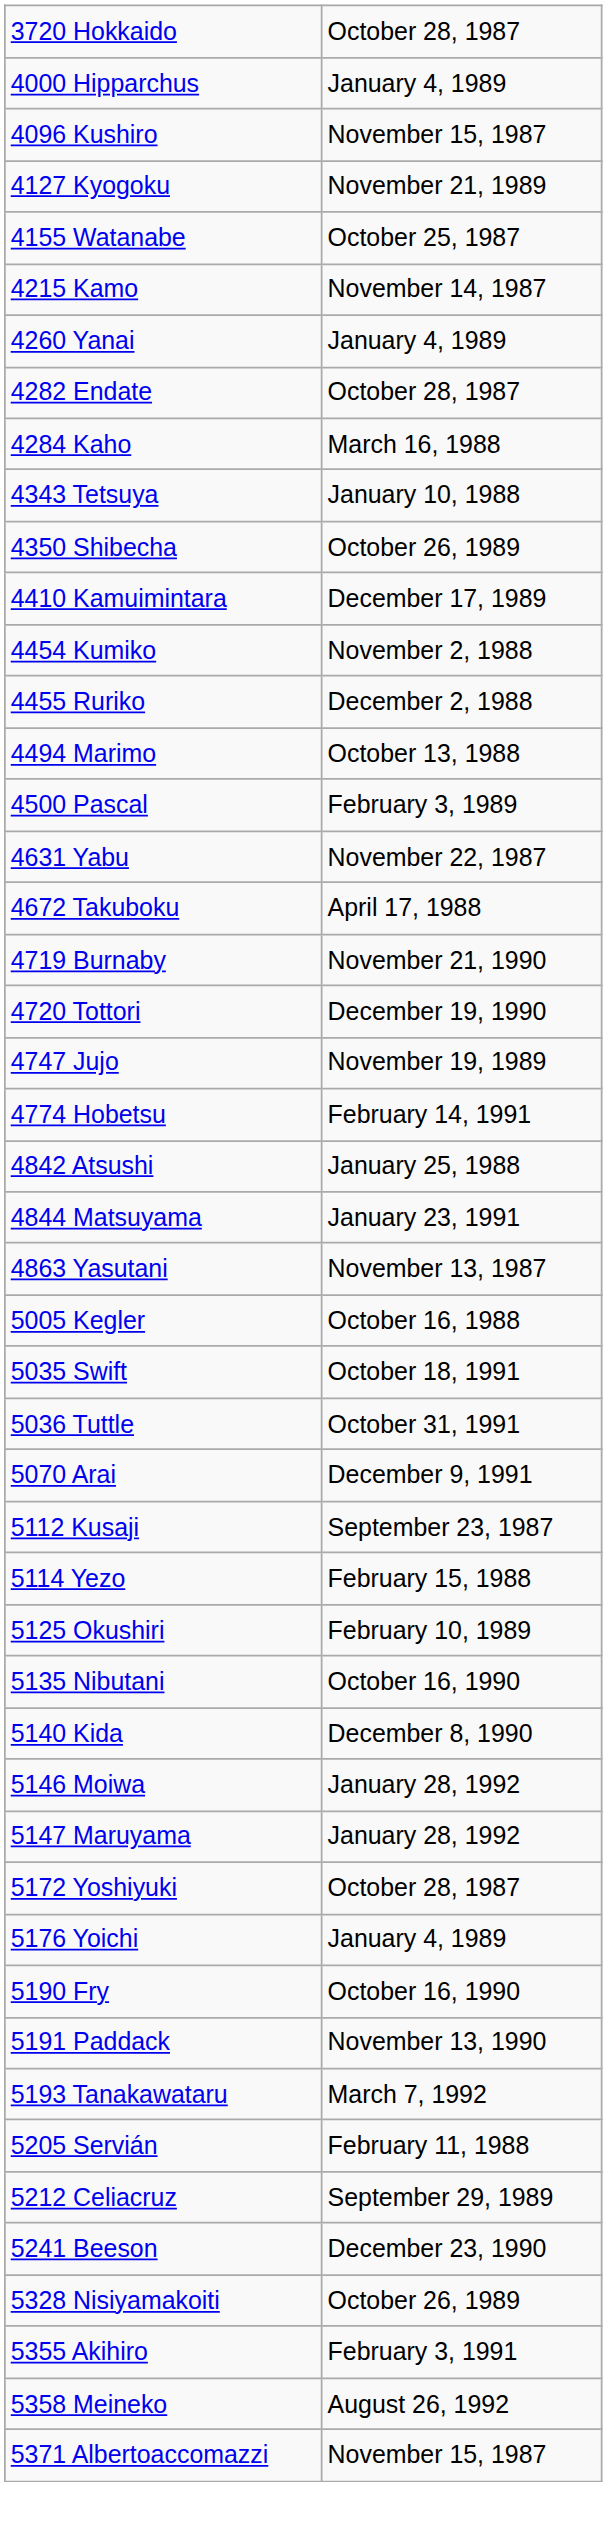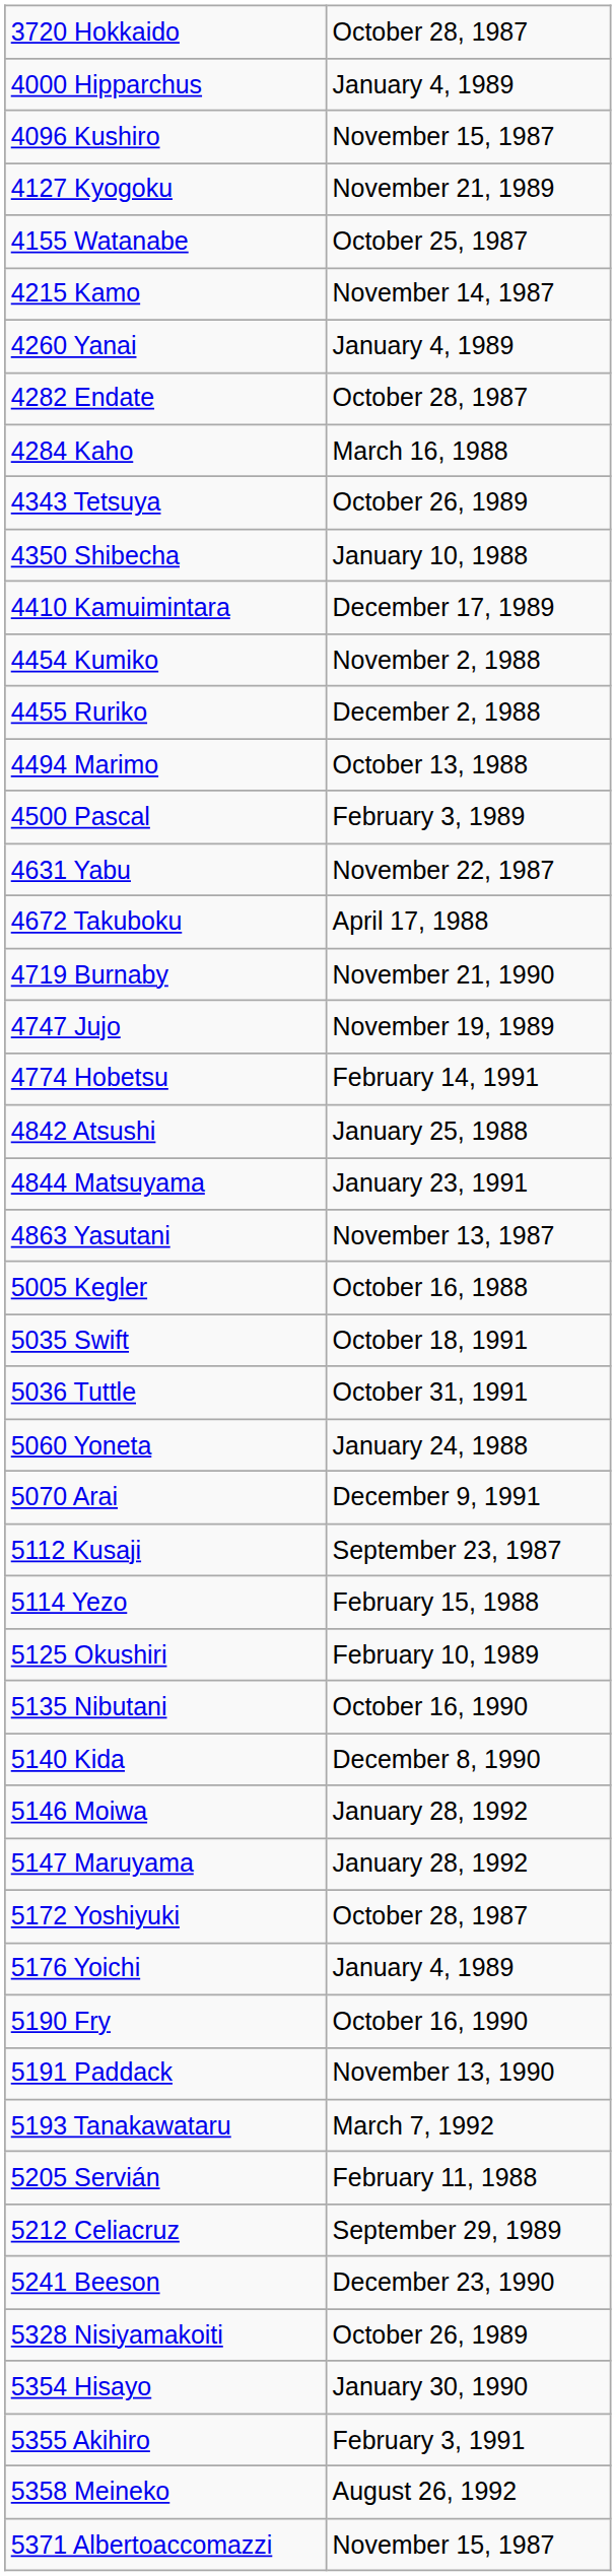 <table class="wikitable" style="font-size: 89%; float: left; width: 24em; margin-right: 1em; line-height: 1.6em !important; height: 1250px;">
 <tr>
 <td><a href='#'>3720 Hokkaido</a></td>
 <td>October 28, 1987</td>
 </tr>
 <tr>
 <td><a href='#'>4000 Hipparchus</a></td>
 <td>January 4, 1989</td>
 </tr>
 <tr>
 <td><a href='#'>4096 Kushiro</a></td>
 <td>November 15, 1987</td>
 </tr>
 <tr>
 <td><a href='#'>4127 Kyogoku</a></td>
 <td>November 21, 1989</td>
 </tr>
 <tr>
 <td><a href='#'>4155 Watanabe</a></td>
 <td>October 25, 1987</td>
 </tr>
 <tr>
 <td><a href='#'>4215 Kamo</a></td>
 <td>November 14, 1987</td>
 </tr>
 <tr>
 <td><a href='#'>4260 Yanai</a></td>
 <td>January 4, 1989</td>
 </tr>
 <tr>
 <td><a href='#'>4282 Endate</a></td>
 <td>October 28, 1987</td>
 </tr>
 <tr>
 <td><a href='#'>4284 Kaho</a></td>
 <td>March 16, 1988</td>
 </tr>
 <tr>
 <td><a href='#'>4343 Tetsuya</a></td>
-<td>January 10, 1988</td>
+<td>October 26, 1989</td>
 </tr>
 <tr>
 <td><a href='#'>4350 Shibecha</a></td>
-<td>October 26, 1989</td>
+<td>January 10, 1988</td>
 </tr>
 <tr>
 <td><a href='#'>4410 Kamuimintara</a></td>
 <td>December 17, 1989</td>
 </tr>
 <tr>
 <td><a href='#'>4454 Kumiko</a></td>
 <td>November 2, 1988</td>
 </tr>
 <tr>
 <td><a href='#'>4455 Ruriko</a></td>
 <td>December 2, 1988</td>
 </tr>
 <tr>
 <td><a href='#'>4494 Marimo</a></td>
 <td>October 13, 1988</td>
 </tr>
 <tr>
 <td><a href='#'>4500 Pascal</a></td>
 <td>February 3, 1989</td>
 </tr>
 <tr>
 <td><a href='#'>4631 Yabu</a></td>
 <td>November 22, 1987</td>
 </tr>
 <tr>
 <td><a href='#'>4672 Takuboku</a></td>
 <td>April 17, 1988</td>
 </tr>
 <tr>
 <td><a href='#'>4719 Burnaby</a></td>
 <td>November 21, 1990</td>
 </tr>
 <tr>
-<td><a href='#'>4720 Tottori</a></td>
-<td>December 19, 1990</td>
-</tr>
-<tr>
 <td><a href='#'>4747 Jujo</a></td>
 <td>November 19, 1989</td>
 </tr>
 <tr>
 <td><a href='#'>4774 Hobetsu</a></td>
 <td>February 14, 1991</td>
 </tr>
 <tr>
 <td><a href='#'>4842 Atsushi</a></td>
 <td>January 25, 1988</td>
 </tr>
 <tr>
 <td><a href='#'>4844 Matsuyama</a></td>
 <td>January 23, 1991</td>
 </tr>
 <tr>
 <td><a href='#'>4863 Yasutani</a></td>
 <td>November 13, 1987</td>
 </tr>
 <tr>
 <td><a href='#'>5005 Kegler</a></td>
 <td>October 16, 1988</td>
 </tr>
 <tr>
 <td><a href='#'>5035 Swift</a></td>
 <td>October 18, 1991</td>
 </tr>
 <tr>
 <td><a href='#'>5036 Tuttle</a></td>
 <td>October 31, 1991</td>
+</tr>
+<tr>
+<td><a href='#'>5060 Yoneta</a></td>
+<td>January 24, 1988</td>
 </tr>
 <tr>
 <td><a href='#'>5070 Arai</a></td>
 <td>December 9, 1991</td>
 </tr>
 <tr>
 <td><a href='#'>5112 Kusaji</a></td>
 <td>September 23, 1987</td>
 </tr>
 <tr>
 <td><a href='#'>5114 Yezo</a></td>
 <td>February 15, 1988</td>
 </tr>
 <tr>
 <td><a href='#'>5125 Okushiri</a></td>
 <td>February 10, 1989</td>
 </tr>
 <tr>
 <td><a href='#'>5135 Nibutani</a></td>
 <td>October 16, 1990</td>
 </tr>
 <tr>
 <td><a href='#'>5140 Kida</a></td>
 <td>December 8, 1990</td>
 </tr>
 <tr>
 <td><a href='#'>5146 Moiwa</a></td>
 <td>January 28, 1992</td>
 </tr>
 <tr>
 <td><a href='#'>5147 Maruyama</a></td>
 <td>January 28, 1992</td>
 </tr>
 <tr>
 <td><a href='#'>5172 Yoshiyuki</a></td>
 <td>October 28, 1987</td>
 </tr>
 <tr>
 <td><a href='#'>5176 Yoichi</a></td>
 <td>January 4, 1989</td>
 </tr>
 <tr>
 <td><a href='#'>5190 Fry</a></td>
 <td>October 16, 1990</td>
 </tr>
 <tr>
 <td><a href='#'>5191 Paddack</a></td>
 <td>November 13, 1990</td>
 </tr>
 <tr>
 <td><a href='#'>5193 Tanakawataru</a></td>
 <td>March 7, 1992</td>
 </tr>
 <tr>
 <td><a href='#'>5205 Servián</a></td>
 <td>February 11, 1988</td>
 </tr>
 <tr>
 <td><a href='#'>5212 Celiacruz</a></td>
 <td>September 29, 1989</td>
 </tr>
 <tr>
 <td><a href='#'>5241 Beeson</a></td>
 <td>December 23, 1990</td>
 </tr>
 <tr>
 <td><a href='#'>5328 Nisiyamakoiti</a></td>
 <td>October 26, 1989</td>
 </tr>
 <tr>
+<td><a href='#'>5354 Hisayo</a></td>
+<td>January 30, 1990</td>
+</tr>
+<tr>
 <td><a href='#'>5355 Akihiro</a></td>
 <td>February 3, 1991</td>
 </tr>
 <tr>
 <td><a href='#'>5358 Meineko</a></td>
 <td>August 26, 1992</td>
 </tr>
 <tr>
 <td><a href='#'>5371 Albertoaccomazzi</a></td>
 <td>November 15, 1987</td>
 </tr>
 </table>
